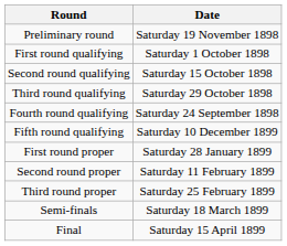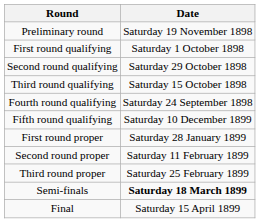 <table class="wikitable" style="text-align: center">
 <tr>
 <th>Round</th>
 <th>Date</th>
 </tr>
 <tr>
 <td>Preliminary round</td>
 <td>Saturday 19 November 1898</td>
 </tr>
 <tr>
 <td>First round qualifying</td>
 <td>Saturday 1 October 1898</td>
 </tr>
 <tr>
 <td>Second round qualifying</td>
-<td>Saturday 15 October 1898</td>
+<td>Saturday 29 October 1898</td>
 </tr>
 <tr>
 <td>Third round qualifying</td>
-<td>Saturday 29 October 1898</td>
+<td>Saturday 15 October 1898</td>
 </tr>
 <tr>
 <td>Fourth round qualifying</td>
 <td>Saturday 24 September 1898</td>
 </tr>
 <tr>
 <td>Fifth round qualifying</td>
 <td>Saturday 10 December 1899</td>
 </tr>
 <tr>
 <td>First round proper</td>
 <td>Saturday 28 January 1899</td>
 </tr>
 <tr>
 <td>Second round proper</td>
 <td>Saturday 11 February 1899</td>
 </tr>
 <tr>
 <td>Third round proper</td>
 <td>Saturday 25 February 1899</td>
 </tr>
 <tr>
 <td>Semi-finals</td>
-<td>Saturday 18 March 1899</td>
+<td><strong>Saturday 18 March 1899</strong></td>
 </tr>
 <tr>
 <td>Final</td>
 <td>Saturday 15 April 1899</td>
 </tr>
 </table>
